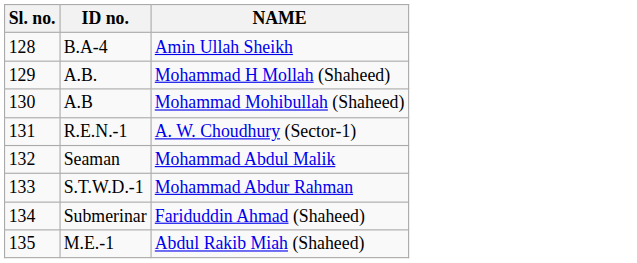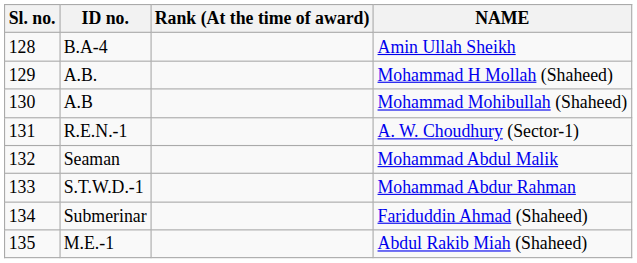 <table class ="wikitable">
 <tr>
 <th>Sl. no.</th>
 <th>ID no.</th>
+<th>Rank (At the time of award)</th>
 <th>NAME</th>
 </tr>
 <tr>
 <td>128</td>
 <td>B.A-4</td>
+<td></td>
 <td><a href='#'>Amin Ullah Sheikh</a></td>
 </tr>
 <tr>
 <td>129</td>
 <td>A.B.</td>
+<td></td>
 <td><a href='#'>Mohammad H Mollah</a> (Shaheed)</td>
 </tr>
 <tr>
 <td>130</td>
 <td>A.B</td>
+<td></td>
 <td><a href='#'>Mohammad Mohibullah</a> (Shaheed)</td>
 </tr>
 <tr>
 <td>131</td>
 <td>R.E.N.-1</td>
+<td></td>
 <td><a href='#'>A. W. Choudhury</a> (Sector-1)</td>
 </tr>
 <tr>
 <td>132</td>
 <td>Seaman</td>
+<td></td>
 <td><a href='#'>Mohammad Abdul Malik</a></td>
 </tr>
 <tr>
 <td>133</td>
 <td>S.T.W.D.-1</td>
+<td></td>
 <td><a href='#'>Mohammad Abdur Rahman</a></td>
 </tr>
 <tr>
 <td>134</td>
 <td>Submerinar</td>
+<td></td>
 <td><a href='#'>Fariduddin Ahmad</a> (Shaheed)</td>
 </tr>
 <tr>
 <td>135</td>
 <td>M.E.-1</td>
+<td></td>
 <td><a href='#'>Abdul Rakib Miah</a> (Shaheed)</td>
 </tr>
 </table>
